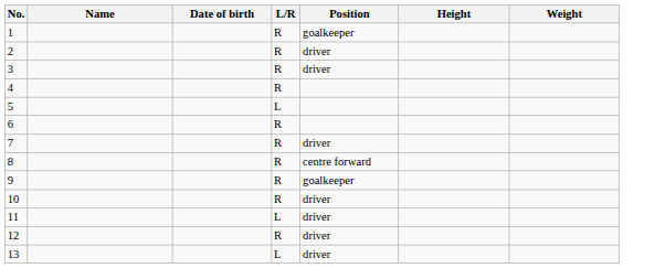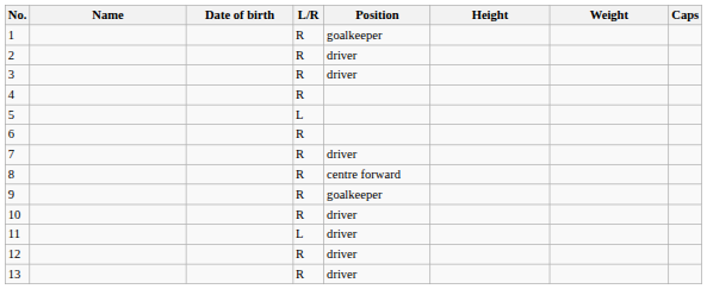 <table class=wikitable sortable style=font-size:100%; text-align:center;>
 <tr>
 <th>No.</th>
 <th style=width:12em>Name</th>
 <th style=width:8em>Date of birth</th>
 <th style=width:2em>L/R</th>
 <th style=width:8em>Position</th>
 <th style=width:9em>Height</th>
 <th style=width:9em>Weight</th>
+<th>Caps</th>
 </tr>
 <tr>
 <td>1</td>
 <td align=left></td>
 <td></td>
 <td>R</td>
 <td>goalkeeper</td>
+<td></td>
 <td></td>
 <td></td>
 </tr>
 <tr>
 <td>2</td>
 <td align=left></td>
 <td></td>
 <td>R</td>
 <td>driver</td>
 <td></td>
 <td></td>
+<td></td>
 </tr>
 <tr>
 <td>3</td>
 <td align=left></td>
 <td></td>
 <td>R</td>
 <td>driver</td>
 <td></td>
 <td></td>
+<td></td>
 </tr>
 <tr>
 <td>4</td>
 <td align=left></td>
 <td></td>
 <td>R</td>
+<td></td>
 <td></td>
 <td></td>
 <td></td>
 </tr>
 <tr>
 <td>5</td>
 <td align=left></td>
 <td></td>
 <td>L</td>
 <td></td>
 <td></td>
 <td></td>
+<td></td>
 </tr>
 <tr>
 <td>6</td>
 <td align=left></td>
 <td></td>
 <td>R</td>
+<td></td>
 <td></td>
 <td></td>
 <td></td>
 </tr>
 <tr>
 <td>7</td>
 <td align=left></td>
 <td></td>
 <td>R</td>
 <td>driver</td>
 <td></td>
 <td></td>
+<td></td>
 </tr>
 <tr>
 <td>8</td>
 <td align=left></td>
 <td></td>
 <td>R</td>
 <td>centre forward</td>
+<td></td>
 <td></td>
 <td></td>
 </tr>
 <tr>
 <td>9</td>
 <td align=left></td>
 <td></td>
 <td>R</td>
 <td>goalkeeper</td>
 <td></td>
 <td></td>
+<td></td>
 </tr>
 <tr>
 <td>10</td>
 <td align=left></td>
 <td></td>
 <td>R</td>
 <td>driver</td>
+<td></td>
 <td></td>
 <td></td>
 </tr>
 <tr>
 <td>11</td>
 <td align=left></td>
 <td></td>
 <td>L</td>
 <td>driver</td>
 <td></td>
 <td></td>
+<td></td>
 </tr>
 <tr>
 <td>12</td>
 <td align=left></td>
 <td></td>
 <td>R</td>
 <td>driver</td>
 <td></td>
 <td></td>
+<td></td>
 </tr>
 <tr>
 <td>13</td>
 <td align=left></td>
 <td></td>
-<td>L</td>
+<td>R</td>
 <td>driver</td>
+<td></td>
 <td></td>
 <td></td>
 </tr>
 </table>
